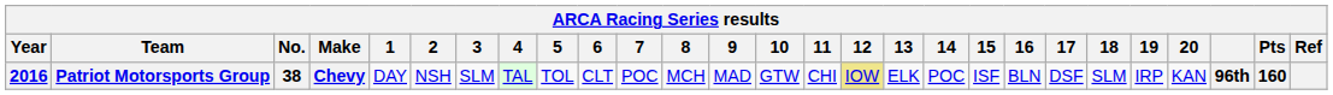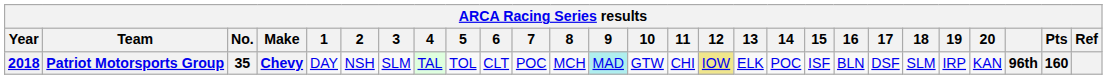 <table class="wikitable" style="text-align:center; font-size:75%">
 <tr>
 <th colspan=48><a href='#'>ARCA Racing Series</a> results</th>
 </tr>
 <tr>
 <th>Year</th>
 <th>Team</th>
 <th>No.</th>
 <th>Make</th>
 <th>1</th>
 <th>2</th>
 <th>3</th>
 <th>4</th>
 <th>5</th>
 <th>6</th>
 <th>7</th>
 <th>8</th>
 <th>9</th>
 <th>10</th>
 <th>11</th>
 <th>12</th>
 <th>13</th>
 <th>14</th>
 <th>15</th>
 <th>16</th>
 <th>17</th>
 <th>18</th>
 <th>19</th>
 <th>20</th>
 <th></th>
 <th>Pts</th>
 <th>Ref</th>
 </tr>
 <tr>
-<th><a href='#'>2016</a></th>
+<th><a href='#'>2018</a></th>
 <th><a href='#'>Patriot Motorsports Group</a></th>
-<th>38</th>
+<th>35</th>
 <th><a href='#'>Chevy</a></th>
 <td><a href='#'>DAY</a></td>
 <td><a href='#'>NSH</a></td>
 <td><a href='#'>SLM</a></td>
 <td style="background:#DFFFDF;"><a href='#'>TAL</a><br></td>
 <td><a href='#'>TOL</a></td>
 <td><a href='#'>CLT</a></td>
 <td><a href='#'>POC</a></td>
 <td><a href='#'>MCH</a></td>
-<td><a href='#'>MAD</a></td>
+<td style="background: paleturquoise;"><a href='#'>MAD</a></td>
 <td><a href='#'>GTW</a></td>
 <td><a href='#'>CHI</a></td>
 <td style="background: khaki;"><a href='#'>IOW</a></td>
 <td><a href='#'>ELK</a></td>
 <td><a href='#'>POC</a></td>
 <td><a href='#'>ISF</a></td>
 <td><a href='#'>BLN</a></td>
 <td><a href='#'>DSF</a></td>
 <td><a href='#'>SLM</a></td>
 <td><a href='#'>IRP</a></td>
 <td><a href='#'>KAN</a></td>
 <th>96th</th>
 <th>160</th>
 <th></th>
 </tr>
 </table>
